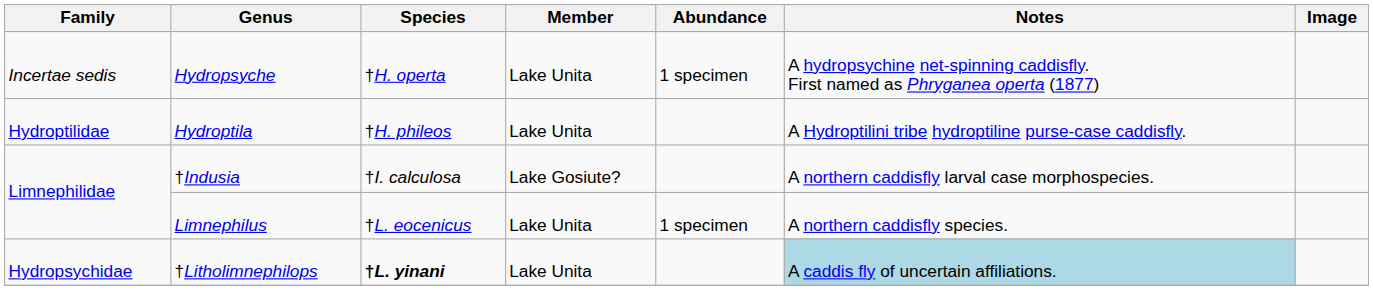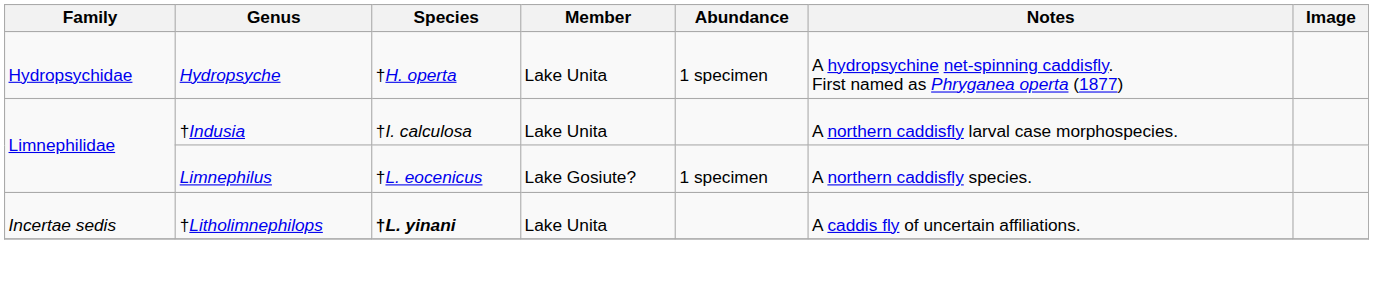 <table class="wikitable" style="margin:auto;width:100%;">
 <tr>
 <th>Family</th>
 <th>Genus</th>
 <th>Species</th>
 <th>Member</th>
 <th>Abundance</th>
 <th>Notes</th>
 <th>Image</th>
 </tr>
 <tr>
-<td><br><em>Incertae sedis</em></td>
+<td><br><a href='#'>Hydropsychidae</a></td>
 <td><br><em><a href='#'>Hydropsyche</a></em></td>
 <td><br>†<em><a href='#'>H. operta</a></em> </td>
 <td><br>Lake Unita</td>
 <td><br>1 specimen</td>
 <td><br>A <a href='#'>hydropsychine</a> <a href='#'>net-spinning caddisfly</a>.<br>First named as <em><a href='#'>Phryganea operta</a></em> (<a href='#'>1877</a>)</td>
 <td><br></td>
 </tr>
 <tr>
-<td><br><a href='#'>Hydroptilidae</a></td>
-<td><br><em><a href='#'>Hydroptila</a></em></td>
-<td><br>†<em><a href='#'>H. phileos</a></em> </td>
-<td><br>Lake Unita</td>
-<td></td>
-<td><br>A <a href='#'>Hydroptilini tribe</a> <a href='#'>hydroptiline</a> <a href='#'>purse-case caddisfly</a>.</td>
-<td></td>
-</tr>
-<tr>
 <td rowspan=2><a href='#'>Limnephilidae</a></td>
 <td><br>†<em><a href='#'>Indusia</a></em></td>
 <td><br>†<em>I. calculosa</em> </td>
-<td><br>Lake Gosiute?</td>
+<td><br>Lake Unita</td>
 <td></td>
 <td><br>A <a href='#'>northern caddisfly</a> larval case morphospecies.</td>
 <td><br></td>
 </tr>
 <tr>
 <td><br><em><a href='#'>Limnephilus</a></em></td>
 <td><br>†<em><a href='#'>L. eocenicus</a></em> </td>
-<td><br>Lake Unita</td>
+<td><br>Lake Gosiute?</td>
 <td><br>1 specimen</td>
 <td><br>A <a href='#'>northern caddisfly</a> species.</td>
 <td></td>
 </tr>
 <tr>
-<td><br><a href='#'>Hydropsychidae</a></td>
+<td><br><em>Incertae sedis</em></td>
 <td><br>†<em><a href='#'>Litholimnephilops</a></em></td>
 <td><strong><br>†<em>L. yinani</em> </strong></td>
 <td><br>Lake Unita</td>
 <td></td>
-<td style="background: lightblue;"><br>A <a href='#'>caddis fly</a> of uncertain affiliations.</td>
+<td><br>A <a href='#'>caddis fly</a> of uncertain affiliations.</td>
 <td></td>
 </tr>
 <tr>
 </tr>
 </table>
